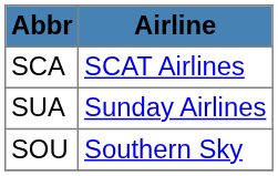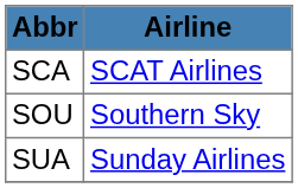 <table class="toccolours" border="1" cellpadding="3" style="border-collapse:collapse">
 <tr bgcolor=#4682B4>
 <th><span>Abbr</span></th>
 <th><span>Airline</span></th>
 </tr>
 <tr>
 <td>SCA</td>
 <td><a href='#'>SCAT Airlines</a></td>
 </tr>
 <tr>
+<td>SOU</td>
+<td><a href='#'>Southern Sky</a></td>
+</tr>
+<tr>
 <td>SUA</td>
 <td><a href='#'>Sunday Airlines</a></td>
 </tr>
 <tr>
-<td>SOU</td>
-<td><a href='#'>Southern Sky</a></td>
-</tr>
-<tr>
 </tr>
 </table>
